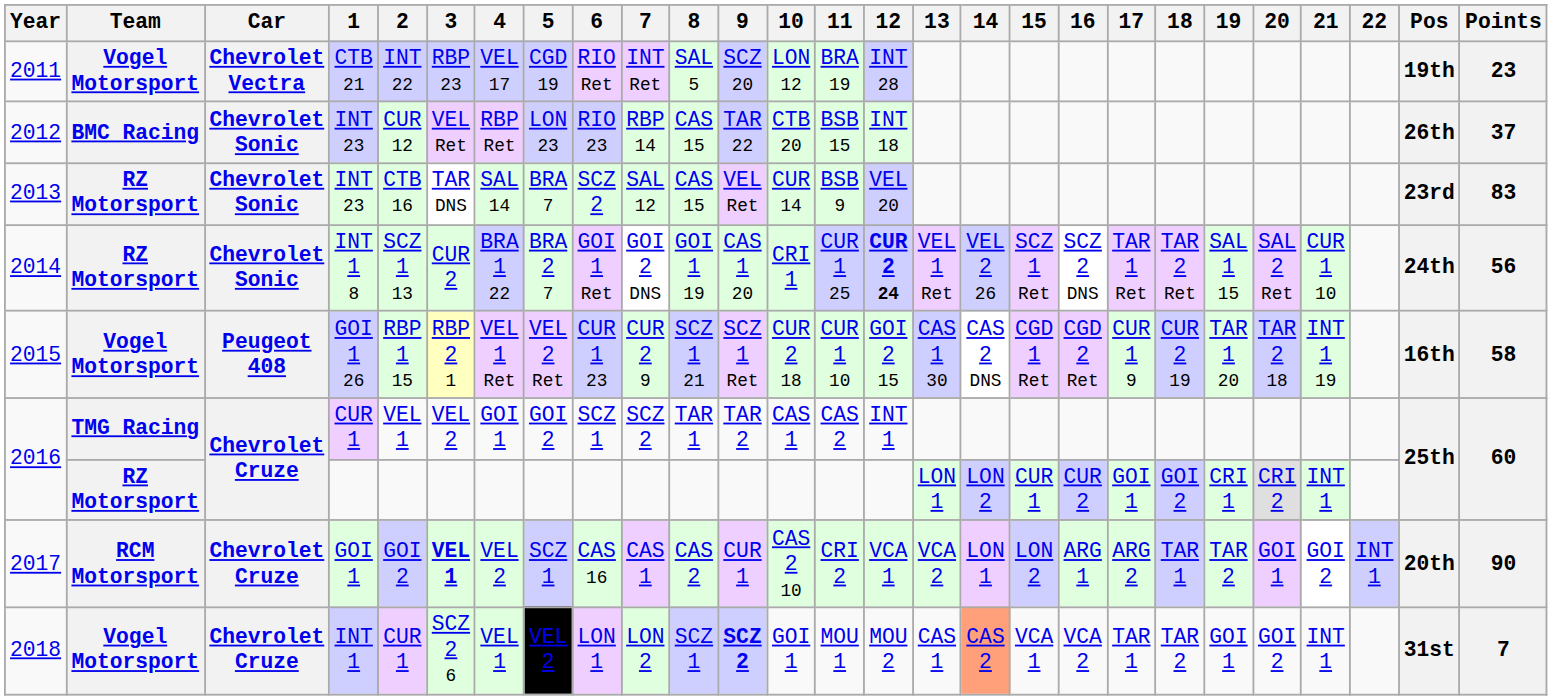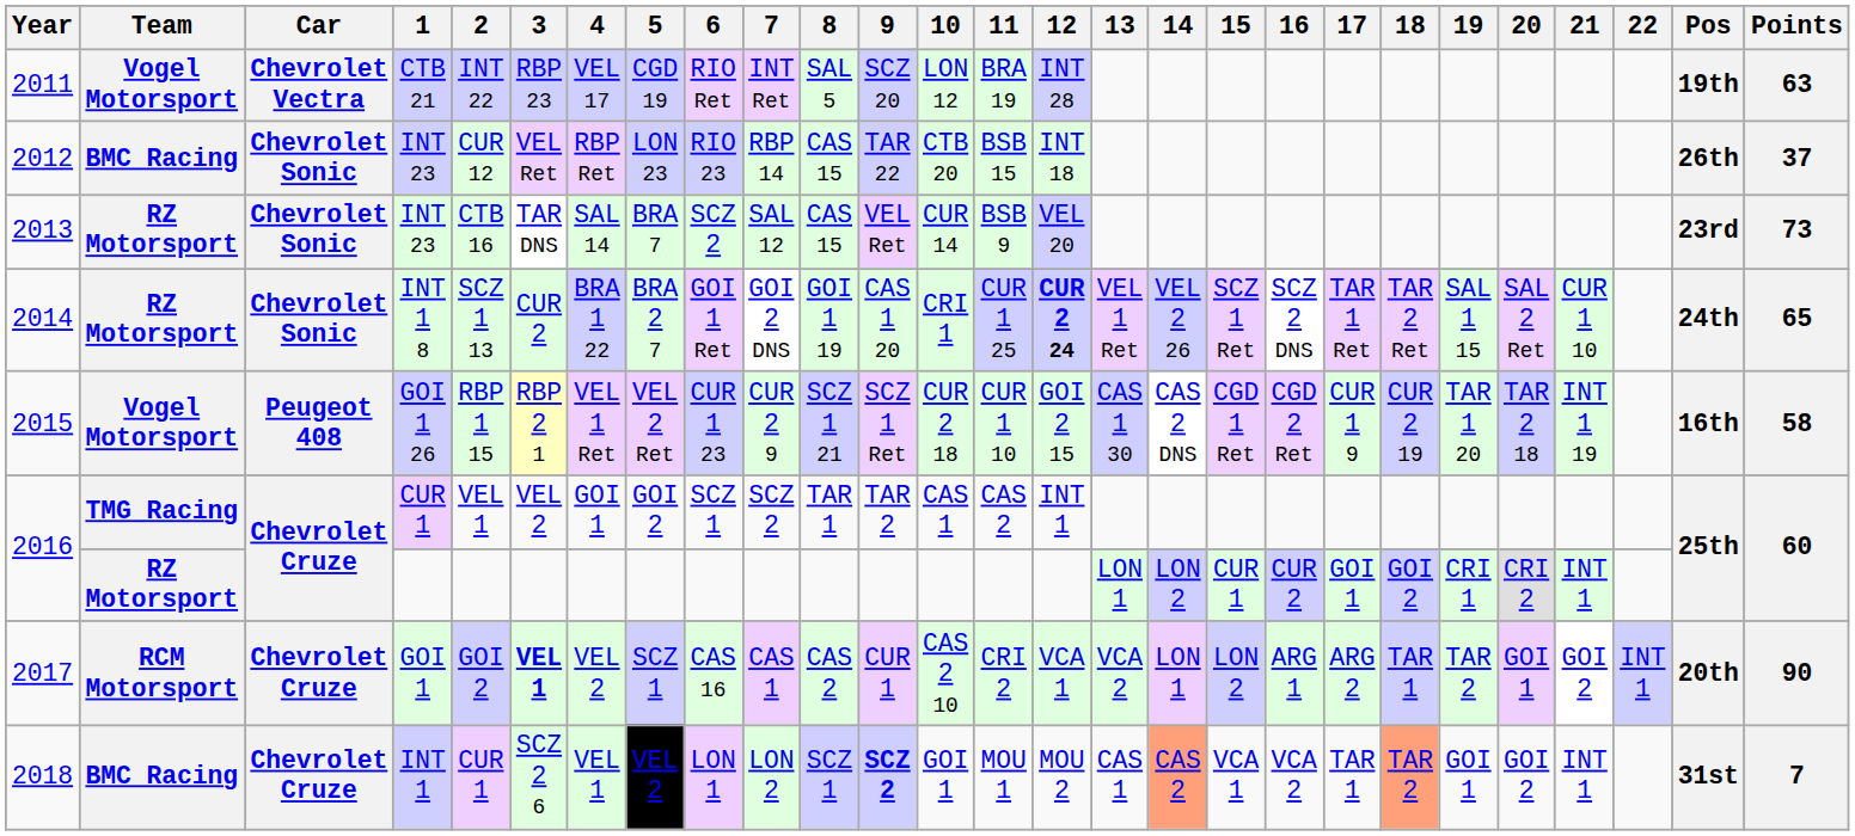 <table class="wikitable" style="text-align:center; font-size:90%;">
 <tr>
 <th>Year</th>
 <th>Team</th>
 <th>Car</th>
 <th>1</th>
 <th>2</th>
 <th>3</th>
 <th>4</th>
 <th>5</th>
 <th>6</th>
 <th>7</th>
 <th>8</th>
 <th>9</th>
 <th>10</th>
 <th>11</th>
 <th>12</th>
 <th>13</th>
 <th>14</th>
 <th>15</th>
 <th>16</th>
 <th>17</th>
 <th>18</th>
 <th>19</th>
 <th>20</th>
 <th>21</th>
 <th>22</th>
 <th>Pos</th>
 <th>Points</th>
 </tr>
 <tr>
 <td><a href='#'>2011</a></td>
 <th><a href='#'>Vogel Motorsport</a></th>
 <th><a href='#'>Chevrolet Vectra</a></th>
 <td style="background:#cfcfff;"><a href='#'>CTB</a><br><small>21</small></td>
 <td style="background:#cfcfff;"><a href='#'>INT</a><br><small>22</small></td>
 <td style="background:#cfcfff;"><a href='#'>RBP</a><br><small>23</small></td>
 <td style="background:#cfcfff;"><a href='#'>VEL</a><br><small>17</small></td>
 <td style="background:#cfcfff;"><a href='#'>CGD</a><br><small>19</small></td>
 <td style="background:#efcfff;"><a href='#'>RIO</a><br><small>Ret</small></td>
 <td style="background:#efcfff;"><a href='#'>INT</a><br><small>Ret</small></td>
 <td style="background:#dfffdf;"><a href='#'>SAL</a><br><small>5</small></td>
 <td style="background:#cfcfff;"><a href='#'>SCZ</a><br><small>20</small></td>
 <td style="background:#dfffdf;"><a href='#'>LON</a><br><small>12</small></td>
 <td style="background:#DFFFDF;"><a href='#'>BRA</a><br><small>19</small></td>
 <td style="background:#cfcfff;"><a href='#'>INT</a><br><small>28</small></td>
 <td></td>
 <td></td>
 <td></td>
 <td></td>
 <td></td>
 <td></td>
 <td></td>
 <td></td>
 <td></td>
 <td></td>
 <th>19th</th>
-<th>23</th>
+<th>63</th>
 </tr>
 <tr>
 <td><a href='#'>2012</a></td>
 <th><a href='#'>BMC Racing</a></th>
 <th><a href='#'>Chevrolet Sonic</a></th>
 <td style="background:#cfcfff;"><a href='#'>INT</a><br><small>23</small></td>
 <td style="background:#DFFFDF;"><a href='#'>CUR</a><br><small>12</small></td>
 <td style="background:#efcfff;"><a href='#'>VEL</a><br><small>Ret</small></td>
 <td style="background:#efcfff;"><a href='#'>RBP</a><br><small>Ret</small></td>
 <td style="background:#cfcfff;"><a href='#'>LON</a><br><small>23</small></td>
 <td style="background:#cfcfff;"><a href='#'>RIO</a><br><small>23</small></td>
 <td style="background:#DFFFDF;"><a href='#'>RBP</a><br><small>14</small></td>
 <td style="background:#DFFFDF;"><a href='#'>CAS</a><br><small>15</small></td>
 <td style="background:#cfcfff;"><a href='#'>TAR</a><br><small>22</small></td>
 <td style="background:#DFFFDF;"><a href='#'>CTB</a><br><small>20</small></td>
 <td style="background:#DFFFDF;"><a href='#'>BSB</a><br><small>15</small></td>
 <td style="background:#DFFFDF;"><a href='#'>INT</a><br><small>18</small></td>
 <td></td>
 <td></td>
 <td></td>
 <td></td>
 <td></td>
 <td></td>
 <td></td>
 <td></td>
 <td></td>
 <td></td>
 <th>26th</th>
 <th>37</th>
 </tr>
 <tr>
 <td><a href='#'>2013</a></td>
 <th><a href='#'>RZ Motorsport</a></th>
 <th><a href='#'>Chevrolet Sonic</a></th>
 <td style="background:#DFFFDF;"><a href='#'>INT</a><br><small>23</small></td>
 <td style="background:#dfffdf;"><a href='#'>CTB</a><br><small>16</small></td>
 <td style="background:#FFFFFF;"><a href='#'>TAR</a><br><small>DNS</small></td>
 <td style="background:#DFFFDF;"><a href='#'>SAL</a><br><small>14</small></td>
 <td style="background:#DFFFDF;"><a href='#'>BRA</a><br><small>7</small></td>
 <td style="background:#DFFFDF;"><a href='#'>SCZ<br>2</a><br></td>
 <td style="background:#DFFFDF;"><a href='#'>SAL</a><br><small>12</small></td>
 <td style="background:#DFFFDF;"><a href='#'>CAS</a><br><small>15</small></td>
 <td style="background:#efcfff;"><a href='#'>VEL</a><br><small>Ret</small></td>
 <td style="background:#DFFFDF;"><a href='#'>CUR</a><br><small>14</small></td>
 <td style="background:#dfffdf;"><a href='#'>BSB</a><br><small>9</small></td>
 <td style="background:#cfcfff;"><a href='#'>VEL</a><br><small>20</small></td>
 <td></td>
 <td></td>
 <td></td>
 <td></td>
 <td></td>
 <td></td>
 <td></td>
 <td></td>
 <td></td>
 <td></td>
 <th>23rd</th>
-<th>83</th>
+<th>73</th>
 </tr>
 <tr>
 <td><a href='#'>2014</a></td>
 <th><a href='#'>RZ Motorsport</a></th>
 <th><a href='#'>Chevrolet Sonic</a></th>
 <td style="background:#DFFFDF;"><a href='#'>INT<br>1</a><br><small>8</small></td>
 <td style="background:#DFFFDF;"><a href='#'>SCZ<br>1</a><br><small>13</small></td>
 <td style="background:#DFFFDF;"><a href='#'>CUR<br>2</a><br></td>
 <td style="background:#cfcfff;"><a href='#'>BRA<br>1</a><br><small>22</small></td>
 <td style="background:#DFFFDF;"><a href='#'>BRA<br>2</a><br><small>7</small></td>
 <td style="background:#efcfff;"><a href='#'>GOI<br>1</a><br><small>Ret</small></td>
 <td style="background:#FFFFFF;"><a href='#'>GOI<br>2</a><br><small>DNS</small></td>
 <td style="background:#DFFFDF;"><a href='#'>GOI<br>1</a><br><small>19</small></td>
 <td style="background:#DFFFDF;"><a href='#'>CAS<br>1</a><br><small>20</small></td>
 <td style="background:#DFFFDF;"><a href='#'>CRI<br>1</a><br></td>
 <td style="background:#cfcfff;"><a href='#'>CUR<br>1</a><br><small>25</small></td>
 <td style="background:#cfcfff;"><strong><a href='#'>CUR<br>2</a><br><small>24</small></strong></td>
 <td style="background:#efcfff;"><a href='#'>VEL<br>1</a><br><small>Ret</small></td>
 <td style="background:#cfcfff;"><a href='#'>VEL<br>2</a><br><small>26</small></td>
 <td style="background:#efcfff;"><a href='#'>SCZ<br>1</a><br><small>Ret</small></td>
 <td style="background:#FFFFFF;"><a href='#'>SCZ<br>2</a><br><small>DNS</small></td>
 <td style="background:#efcfff;"><a href='#'>TAR<br>1</a><br><small>Ret</small></td>
 <td style="background:#efcfff;"><a href='#'>TAR<br>2</a><br><small>Ret</small></td>
 <td style="background:#DFFFDF;"><a href='#'>SAL<br>1</a><br><small>15</small></td>
 <td style="background:#efcfff;"><a href='#'>SAL<br>2</a><br><small>Ret</small></td>
 <td style="background:#DFFFDF;"><a href='#'>CUR<br>1</a><br><small>10</small></td>
 <td></td>
 <th>24th</th>
-<th>56</th>
+<th>65</th>
 </tr>
 <tr>
 <td><a href='#'>2015</a></td>
 <th><a href='#'>Vogel Motorsport</a></th>
 <th><a href='#'>Peugeot 408</a></th>
 <td style="background:#cfcfff;"><a href='#'>GOI<br>1</a><br><small>26</small></td>
 <td style="background:#DFFFDF;"><a href='#'>RBP<br>1</a><br><small>15</small></td>
 <td style="background:#ffffbf;"><a href='#'>RBP<br>2</a><br><small>1</small></td>
 <td style="background:#efcfff;"><a href='#'>VEL<br>1</a><br><small>Ret</small></td>
 <td style="background:#efcfff;"><a href='#'>VEL<br>2</a><br><small>Ret</small></td>
 <td style="background:#cfcfff;"><a href='#'>CUR<br>1</a><br><small>23</small></td>
 <td style="background:#DFFFDF;"><a href='#'>CUR<br>2</a><br><small>9</small></td>
 <td style="background:#cfcfff;"><a href='#'>SCZ<br>1</a><br><small>21</small></td>
 <td style="background:#efcfff;"><a href='#'>SCZ<br>1</a><br><small>Ret</small></td>
 <td style="background:#DFFFDF;"><a href='#'>CUR<br>2</a><br><small>18</small></td>
 <td style="background:#DFFFDF;"><a href='#'>CUR<br>1</a><br><small>10</small></td>
 <td style="background:#DFFFDF;"><a href='#'>GOI<br>2</a><br><small>15</small></td>
 <td style="background:#cfcfff;"><a href='#'>CAS<br>1</a><br><small>30</small></td>
 <td style="background:#FFFFFF;"><a href='#'>CAS<br>2</a><br><small>DNS</small></td>
 <td style="background:#efcfff;"><a href='#'>CGD<br>1</a><br><small>Ret</small></td>
 <td style="background:#efcfff;"><a href='#'>CGD<br>2</a><br><small>Ret</small></td>
 <td style="background:#DFFFDF;"><a href='#'>CUR<br>1</a><br><small>9</small></td>
 <td style="background:#cfcfff;"><a href='#'>CUR<br>2</a><br><small>19</small></td>
 <td style="background:#DFFFDF;"><a href='#'>TAR<br>1</a><br><small>20</small></td>
 <td style="background:#cfcfff;"><a href='#'>TAR<br>2</a><br><small>18</small></td>
 <td style="background:#DFFFDF;"><a href='#'>INT<br>1</a><br><small>19</small></td>
 <td></td>
 <th>16th</th>
 <th>58</th>
 </tr>
 <tr>
 <td rowspan=2><a href='#'>2016</a></td>
 <th><a href='#'>TMG Racing</a></th>
 <th rowspan=2><a href='#'>Chevrolet Cruze</a></th>
 <td style="background:#efcfff;"><a href='#'>CUR<br>1</a><br></td>
 <td><a href='#'>VEL<br>1</a><br></td>
 <td><a href='#'>VEL<br>2</a><br></td>
 <td><a href='#'>GOI<br>1</a><br></td>
 <td><a href='#'>GOI<br>2</a><br></td>
 <td><a href='#'>SCZ<br>1</a><br></td>
 <td><a href='#'>SCZ<br>2</a><br></td>
 <td><a href='#'>TAR<br>1</a><br></td>
 <td><a href='#'>TAR<br>2</a><br></td>
 <td><a href='#'>CAS<br>1</a><br></td>
 <td><a href='#'>CAS<br>2</a><br></td>
 <td><a href='#'>INT<br>1</a><br></td>
 <td></td>
 <td></td>
 <td></td>
 <td></td>
 <td></td>
 <td></td>
 <td></td>
 <td></td>
 <td></td>
 <td></td>
 <th rowspan="2">25th</th>
 <th rowspan="2">60</th>
 </tr>
 <tr>
 <th><a href='#'>RZ Motorsport</a></th>
 <td></td>
 <td></td>
 <td></td>
 <td></td>
 <td></td>
 <td></td>
 <td></td>
 <td></td>
 <td></td>
 <td></td>
 <td></td>
 <td></td>
 <td style="background:#DFFFDF;"><a href='#'>LON<br>1</a><br></td>
 <td style="background:#cfcfff;"><a href='#'>LON<br>2</a><br></td>
 <td style="background:#DFFFDF;"><a href='#'>CUR<br>1</a><br></td>
 <td style="background:#cfcfff;"><a href='#'>CUR<br>2</a><br></td>
 <td style="background:#DFFFDF;"><a href='#'>GOI<br>1</a><br></td>
 <td style="background:#cfcfff;"><a href='#'>GOI<br>2</a><br></td>
 <td style="background:#DFFFDF;"><a href='#'>CRI<br>1</a><br></td>
 <td style="background:#dfdfdf;"><a href='#'>CRI<br>2</a><br></td>
 <td style="background:#DFFFDF;"><a href='#'>INT<br>1</a><br></td>
 <td></td>
 </tr>
 <tr>
 <td><a href='#'>2017</a></td>
 <th><a href='#'>RCM Motorsport</a></th>
 <th><a href='#'>Chevrolet Cruze</a></th>
 <td style="background:#DFFFDF;"><a href='#'>GOI<br>1</a><br></td>
 <td style="background:#cfcfff;"><a href='#'>GOI<br>2</a><br></td>
 <td style="background:#DFFFDF;"><strong><a href='#'>VEL<br>1</a><br></strong></td>
 <td style="background:#DFFFDF;"><a href='#'>VEL<br>2</a><br></td>
 <td style="background:#cfcfff;"><a href='#'>SCZ<br>1</a><br></td>
 <td style="background:#DFFFDF;"><a href='#'>CAS</a><br><small>16</small></td>
 <td style="background:#efcfff;"><a href='#'>CAS<br>1</a><br></td>
 <td style="background:#DFFFDF;"><a href='#'>CAS<br>2</a><br></td>
 <td style="background:#efcfff;"><a href='#'>CUR<br>1</a><br></td>
 <td style="background:#DFFFDF;"><a href='#'>CAS<br>2</a><br><small>10</small></td>
 <td style="background:#DFFFDF;"><a href='#'>CRI<br>2</a><br></td>
 <td style="background:#DFFFDF;"><a href='#'>VCA<br>1</a><br></td>
 <td style="background:#DFFFDF;"><a href='#'>VCA<br>2</a><br></td>
 <td style="background:#efcfff;"><a href='#'>LON<br>1</a><br></td>
 <td style="background:#cfcfff;"><a href='#'>LON<br>2</a><br></td>
 <td style="background:#DFFFDF;"><a href='#'>ARG<br>1</a><br></td>
 <td style="background:#DFFFDF;"><a href='#'>ARG<br>2</a><br></td>
 <td style="background:#cfcfff;"><a href='#'>TAR<br>1</a><br></td>
 <td style="background:#DFFFDF;"><a href='#'>TAR<br>2</a><br></td>
 <td style="background:#efcfff;"><a href='#'>GOI<br>1</a><br></td>
 <td style="background:#FFFFFF;"><a href='#'>GOI<br>2</a><br></td>
 <td style="background:#cfcfff;"><a href='#'>INT<br>1</a><br></td>
 <th>20th</th>
 <th>90</th>
 </tr>
 <tr>
 <td><a href='#'>2018</a></td>
-<th><a href='#'>Vogel Motorsport</a></th>
+<th><a href='#'>BMC Racing</a></th>
 <th><a href='#'>Chevrolet Cruze</a></th>
 <td style="background:#cfcfff;"><a href='#'>INT<br>1</a><br></td>
 <td style="background:#efcfff;"><a href='#'>CUR<br>1</a><br></td>
 <td style="background:#DFFFDF;"><a href='#'>SCZ<br>2</a><br><small>6</small></td>
 <td style="background:#DFFFDF;"><a href='#'>VEL<br>1</a><br></td>
 <td style="background:#000000; color:white;"><a href='#'><span>VEL<br>2</span></a><br></td>
 <td style="background:#efcfff;"><a href='#'>LON<br>1</a><br></td>
 <td style="background:#DFFFDF;"><a href='#'>LON<br>2</a><br></td>
 <td style="background:#cfcfff;"><a href='#'>SCZ<br>1</a><br></td>
 <td style="background:#cfcfff;"><strong><a href='#'>SCZ<br>2</a><br></strong></td>
 <td><a href='#'>GOI<br>1</a><br></td>
 <td><a href='#'>MOU<br>1</a><br></td>
 <td><a href='#'>MOU<br>2</a><br></td>
 <td><a href='#'>CAS<br>1</a><br></td>
 <td style="background: lightsalmon;"><a href='#'>CAS<br>2</a><br></td>
 <td><a href='#'>VCA<br>1</a><br></td>
 <td><a href='#'>VCA<br>2</a><br></td>
 <td><a href='#'>TAR<br>1</a><br></td>
-<td><a href='#'>TAR<br>2</a><br></td>
+<td style="background: lightsalmon;"><a href='#'>TAR<br>2</a><br></td>
 <td><a href='#'>GOI<br>1</a><br></td>
 <td><a href='#'>GOI<br>2</a><br></td>
 <td><a href='#'>INT<br>1</a><br></td>
 <td></td>
 <th>31st</th>
 <th>7</th>
 </tr>
 </table>
